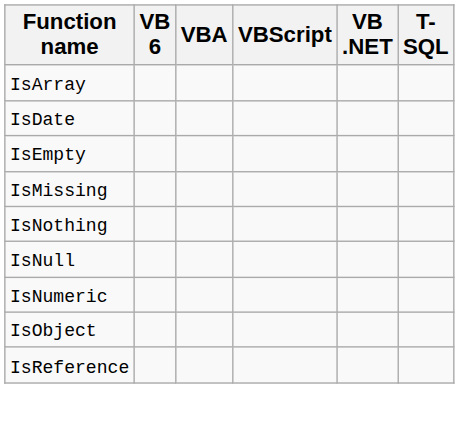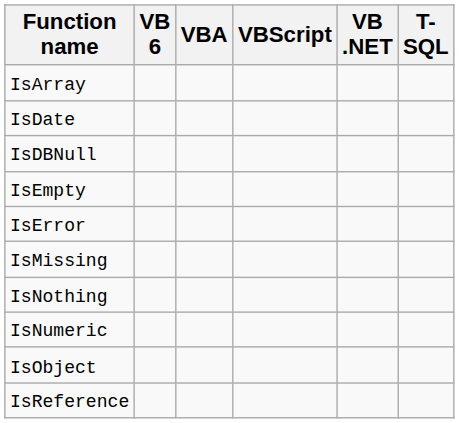 <table class="wikitable" width="25%" style="float:right;">
 <tr>
 <th>Function name</th>
 <th>VB 6</th>
 <th>VBA</th>
 <th>VBScript</th>
 <th>VB .NET</th>
 <th>T-SQL</th>
 </tr>
 <tr>
 <td><code>IsArray</code></td>
 <td></td>
 <td></td>
 <td></td>
 <td></td>
 <td></td>
 </tr>
 <tr>
 <td><code>IsDate</code></td>
 <td></td>
 <td></td>
 <td></td>
 <td></td>
 <td></td>
 </tr>
 <tr>
+<td><code>IsDBNull</code></td>
+<td></td>
+<td></td>
+<td></td>
+<td></td>
+<td></td>
+</tr>
+<tr>
 <td><code>IsEmpty</code></td>
+<td></td>
+<td></td>
+<td></td>
+<td></td>
+<td></td>
+</tr>
+<tr>
+<td><code>IsError</code></td>
 <td></td>
 <td></td>
 <td></td>
 <td></td>
 <td></td>
 </tr>
 <tr>
 <td><code>IsMissing</code></td>
 <td></td>
 <td></td>
 <td></td>
 <td></td>
 <td></td>
 </tr>
 <tr>
 <td><code>IsNothing</code></td>
-<td></td>
-<td></td>
-<td></td>
-<td></td>
-<td></td>
-</tr>
-<tr>
-<td><code>IsNull</code></td>
 <td></td>
 <td></td>
 <td></td>
 <td></td>
 <td></td>
 </tr>
 <tr>
 <td><code>IsNumeric</code></td>
 <td></td>
 <td></td>
 <td></td>
 <td></td>
 <td></td>
 </tr>
 <tr>
 <td><code>IsObject</code></td>
 <td></td>
 <td></td>
 <td></td>
 <td></td>
 <td></td>
 </tr>
 <tr>
 <td><code>IsReference</code></td>
 <td></td>
 <td></td>
 <td></td>
 <td></td>
 <td></td>
 </tr>
 </table>
